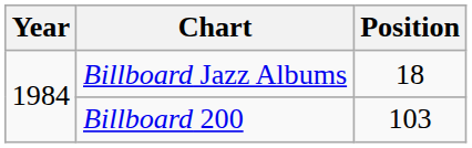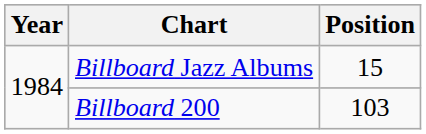 <table class="wikitable">
 <tr>
 <th>Year</th>
 <th>Chart</th>
 <th>Position</th>
 </tr>
 <tr>
 <td rowspan="2">1984</td>
 <td><a href='#'><em>Billboard</em> Jazz Albums</a></td>
-<td align="center">18</td>
+<td align="center">15</td>
 </tr>
 <tr>
 <td><a href='#'><em>Billboard</em> 200</a></td>
 <td align="center">103</td>
 </tr>
 </table>
